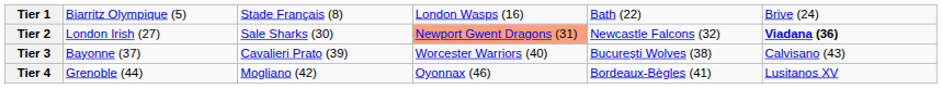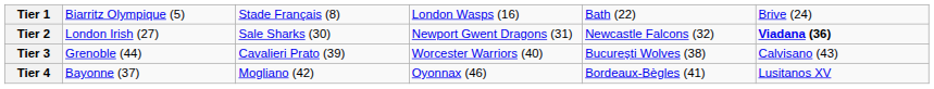 <table class="wikitable">
 <tr>
 <th width=6%>Tier 1</th>
 <td width=18%> <a href='#'>Biarritz Olympique</a> (5)</td>
 <td width=18%> <a href='#'>Stade Français</a> (8)</td>
 <td width=18%> <a href='#'>London Wasps</a> (16)</td>
 <td width=18%> <a href='#'>Bath</a> (22)</td>
 <td width=18%> <a href='#'>Brive</a> (24)</td>
 </tr>
 <tr>
 <th>Tier 2</th>
 <td> <a href='#'>London Irish</a> (27)</td>
 <td> <a href='#'>Sale Sharks</a> (30)</td>
-<td style="background: lightsalmon;"> <a href='#'>Newport Gwent Dragons</a> (31)</td>
+<td> <a href='#'>Newport Gwent Dragons</a> (31)</td>
 <td> <a href='#'>Newcastle Falcons</a> (32)</td>
 <td><strong> <a href='#'>Viadana</a> (36)</strong></td>
 </tr>
 <tr>
 <th>Tier 3</th>
-<td> <a href='#'>Bayonne</a> (37)</td>
+<td> <a href='#'>Grenoble</a> (44)</td>
 <td> <a href='#'>Cavalieri Prato</a> (39)</td>
 <td> <a href='#'>Worcester Warriors</a> (40)</td>
 <td> <a href='#'>București Wolves</a> (38)</td>
 <td> <a href='#'>Calvisano</a> (43)</td>
 </tr>
 <tr>
 <th>Tier 4</th>
-<td> <a href='#'>Grenoble</a> (44)</td>
+<td> <a href='#'>Bayonne</a> (37)</td>
 <td> <a href='#'>Mogliano</a> (42)</td>
 <td> <a href='#'>Oyonnax</a> (46)</td>
 <td> <a href='#'>Bordeaux-Bègles</a> (41)</td>
 <td> <a href='#'>Lusitanos XV</a></td>
 </tr>
 </table>
